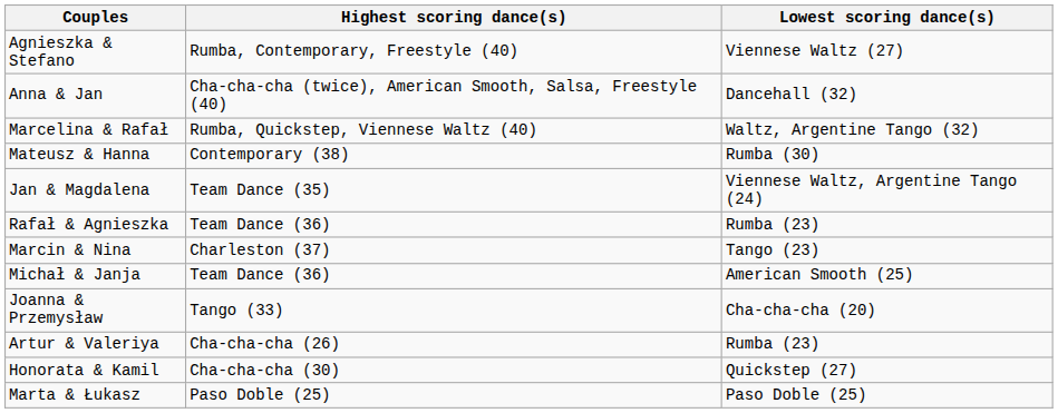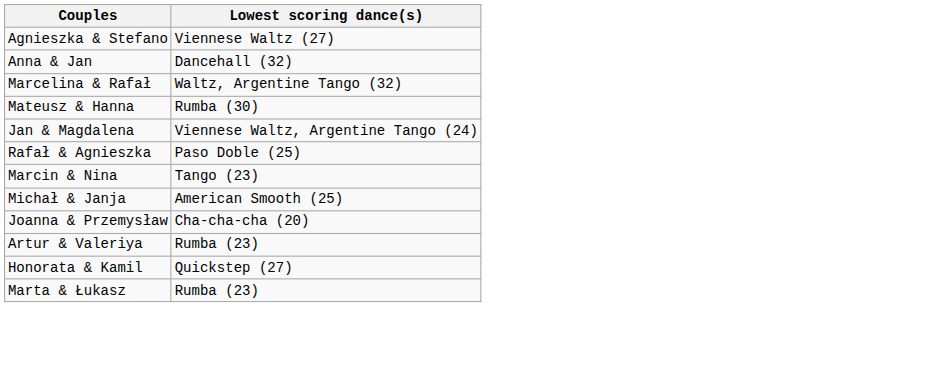 <table class="wikitable">
 <tr>
 <th>Couples</th>
-<th>Highest scoring dance(s)</th>
 <th>Lowest scoring dance(s)</th>
 </tr>
 <tr>
 <td>Agnieszka & Stefano</td>
-<td>Rumba, Contemporary, Freestyle (40)</td>
 <td>Viennese Waltz (27)</td>
 </tr>
 <tr>
 <td>Anna & Jan</td>
-<td>Cha-cha-cha (twice), American Smooth, Salsa, Freestyle (40)</td>
 <td>Dancehall (32)</td>
 </tr>
 <tr>
 <td>Marcelina & Rafał</td>
-<td>Rumba, Quickstep, Viennese Waltz (40)</td>
 <td>Waltz, Argentine Tango (32)</td>
 </tr>
 <tr>
 <td>Mateusz & Hanna</td>
-<td>Contemporary (38)</td>
 <td>Rumba (30)</td>
 </tr>
 <tr>
 <td>Jan & Magdalena</td>
-<td>Team Dance (35)</td>
 <td>Viennese Waltz, Argentine Tango (24)</td>
 </tr>
 <tr>
 <td>Rafał & Agnieszka</td>
-<td>Team Dance (36)</td>
-<td>Rumba (23)</td>
+<td>Paso Doble (25)</td>
 </tr>
 <tr>
 <td>Marcin & Nina</td>
-<td>Charleston (37)</td>
 <td>Tango (23)</td>
 </tr>
 <tr>
 <td>Michał & Janja</td>
-<td>Team Dance (36)</td>
 <td>American Smooth (25)</td>
 </tr>
 <tr>
 <td>Joanna & Przemysław</td>
-<td>Tango (33)</td>
 <td>Cha-cha-cha (20)</td>
 </tr>
 <tr>
 <td>Artur & Valeriya</td>
-<td>Cha-cha-cha (26)</td>
 <td>Rumba (23)</td>
 </tr>
 <tr>
 <td>Honorata & Kamil</td>
-<td>Cha-cha-cha (30)</td>
 <td>Quickstep (27)</td>
 </tr>
 <tr>
 <td>Marta & Łukasz</td>
-<td>Paso Doble (25)</td>
-<td>Paso Doble (25)</td>
+<td>Rumba (23)</td>
 </tr>
 </table>
